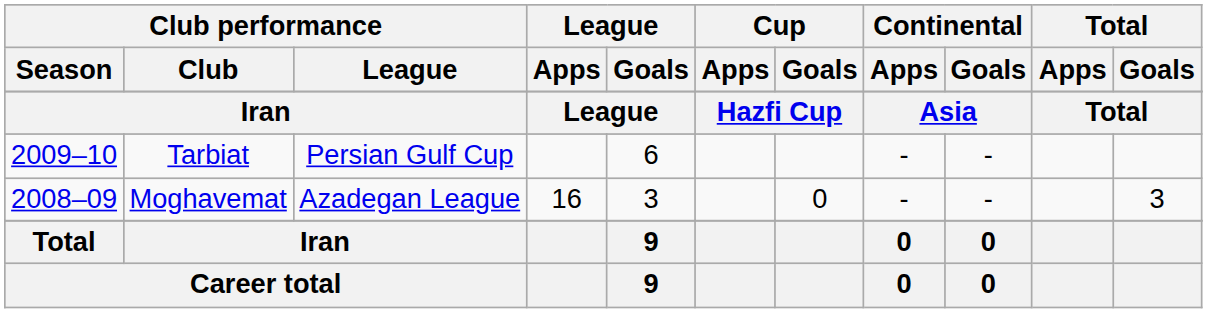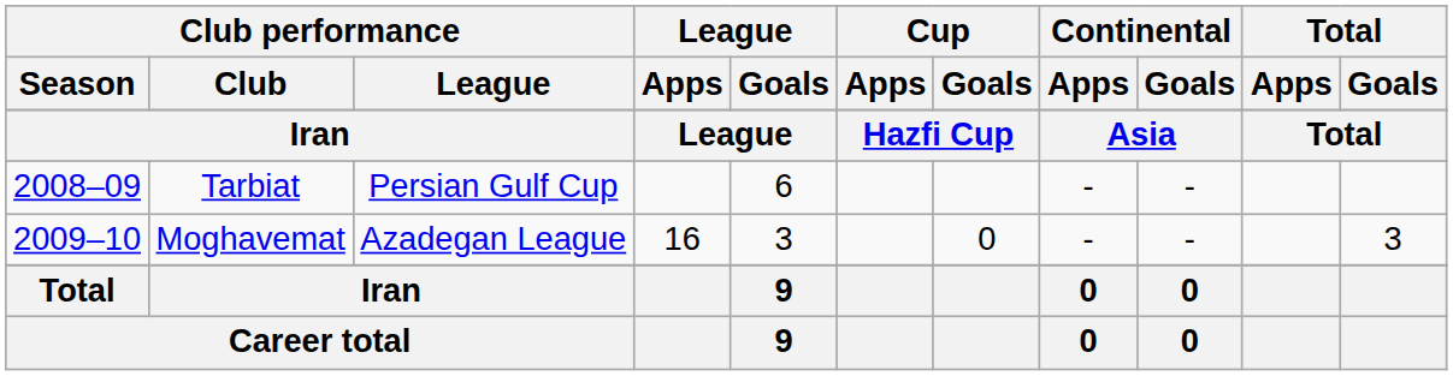 <table class="wikitable" style="text-align:center">
 <tr>
 <th colspan=3>Club performance</th>
 <th colspan=2>League</th>
 <th colspan=2>Cup</th>
 <th colspan=2>Continental</th>
 <th colspan=2>Total</th>
 </tr>
 <tr>
 <th>Season</th>
 <th>Club</th>
 <th>League</th>
 <th>Apps</th>
 <th>Goals</th>
 <th>Apps</th>
 <th>Goals</th>
 <th>Apps</th>
 <th>Goals</th>
 <th>Apps</th>
 <th>Goals</th>
 </tr>
 <tr>
 </tr>
 <tr>
 <th colspan=3>Iran</th>
 <th colspan=2>League</th>
 <th colspan=2><a href='#'>Hazfi Cup</a></th>
 <th colspan=2><a href='#'>Asia</a></th>
 <th colspan=2>Total</th>
 </tr>
 <tr>
-<td><a href='#'>2009–10</a></td>
+<td><a href='#'>2008–09</a></td>
 <td rowspan="1"><a href='#'>Tarbiat</a></td>
 <td rowspan="1"><a href='#'>Persian Gulf Cup</a></td>
 <td></td>
 <td>6</td>
 <td></td>
 <td></td>
 <td>-</td>
 <td>-</td>
 <td></td>
 <td></td>
 </tr>
 <tr>
-<td><a href='#'>2008–09</a></td>
+<td><a href='#'>2009–10</a></td>
 <td rowspan="1"><a href='#'>Moghavemat</a></td>
 <td rowspan="1"><a href='#'>Azadegan League</a></td>
 <td>16</td>
 <td>3</td>
 <td></td>
 <td>0</td>
 <td>-</td>
 <td>-</td>
 <td></td>
 <td>3</td>
 </tr>
 <tr>
 </tr>
 <tr>
 <th rowspan=1>Total</th>
 <th colspan=2>Iran</th>
 <th></th>
 <th>9</th>
 <th></th>
 <th></th>
 <th>0</th>
 <th>0</th>
 <th></th>
 <th></th>
 </tr>
 <tr>
 <th colspan=3>Career total</th>
 <th></th>
 <th>9</th>
 <th></th>
 <th></th>
 <th>0</th>
 <th>0</th>
 <th></th>
 <th></th>
 </tr>
 </table>
